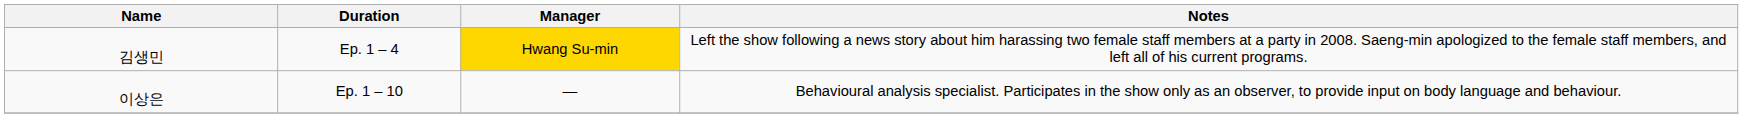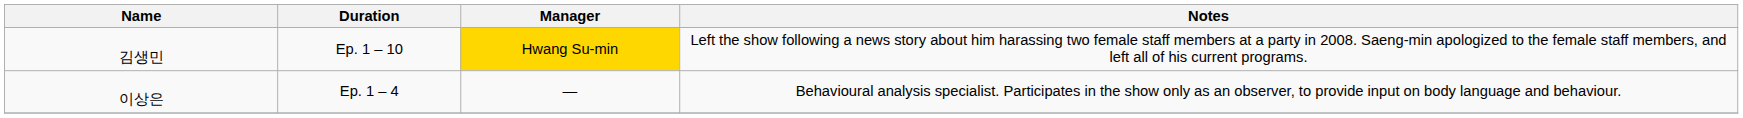 <table class=wikitable style="width:95%;text-align:center">
 <tr>
 <th style=width:15%>Name</th>
 <th style=width:10%>Duration</th>
 <th style=width:12%>Manager</th>
 <th style=width:58%>Notes</th>
 </tr>
 <tr>
 <td><br>김생민</td>
-<td>Ep. 1 – 4</td>
+<td>Ep. 1 – 10</td>
 <td style="background: gold;">Hwang Su-min</td>
 <td>Left the show following a news story about him harassing two female staff members at a party in 2008. Saeng-min apologized to the female staff members, and left all of his current programs.</td>
 </tr>
 <tr>
 <td><br>이상은</td>
-<td>Ep. 1 – 10</td>
+<td>Ep. 1 – 4</td>
 <td>—</td>
 <td>Behavioural analysis specialist. Participates in the show only as an observer, to provide input on body language and behaviour.</td>
 </tr>
 <tr>
 </tr>
 </table>
